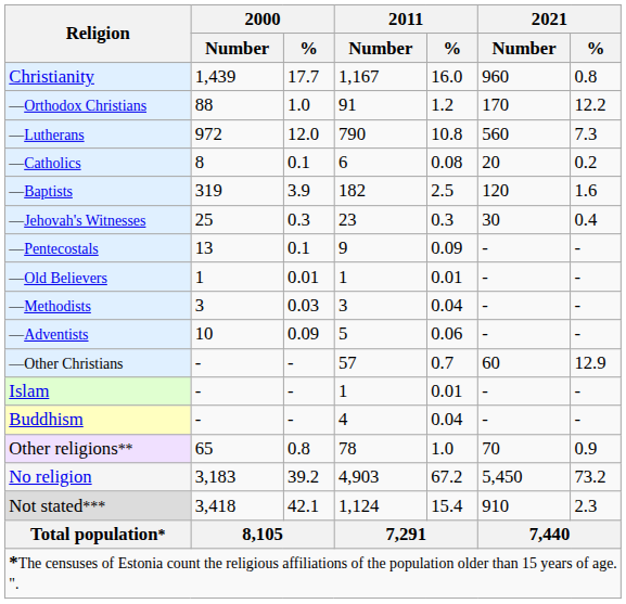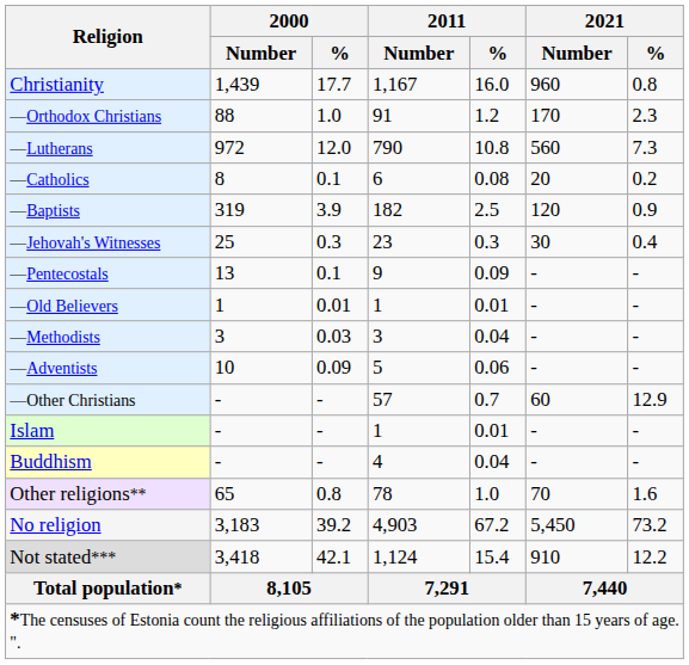 <table class="wikitable">
 <tr>
 <th rowspan="2">Religion</th>
 <th style="text-align:center;" colspan="2">2000</th>
 <th style="text-align:center;" colspan="2">2011</th>
 <th style="text-align:center;" colspan="2">2021</th>
 </tr>
 <tr>
 <th>Number</th>
 <th>%</th>
 <th>Number</th>
 <th>%</th>
 <th>Number</th>
 <th>%</th>
 </tr>
 <tr>
 <td style="background:#E0F0FF;"><a href='#'>Christianity</a></td>
 <td>1,439</td>
 <td>17.7</td>
 <td>1,167</td>
 <td>16.0</td>
 <td>960</td>
 <td>0.8</td>
 </tr>
 <tr>
 <td style="background:#E0F0FF;"><small>—<a href='#'>Orthodox Christians</a></small></td>
 <td>88</td>
 <td>1.0</td>
 <td>91</td>
 <td>1.2</td>
 <td>170</td>
-<td>12.2</td>
+<td>2.3</td>
 </tr>
 <tr>
 <td style="background:#E0F0FF;"><small>—<a href='#'>Lutherans</a></small></td>
 <td>972</td>
 <td>12.0</td>
 <td>790</td>
 <td>10.8</td>
 <td>560</td>
 <td>7.3</td>
 </tr>
 <tr>
 <td style="background:#E0F0FF;"><small>—<a href='#'>Catholics</a></small></td>
 <td>8</td>
 <td>0.1</td>
 <td>6</td>
 <td>0.08</td>
 <td>20</td>
 <td>0.2</td>
 </tr>
 <tr>
 <td style="background:#E0F0FF;"><small>—<a href='#'>Baptists</a></small></td>
 <td>319</td>
 <td>3.9</td>
 <td>182</td>
 <td>2.5</td>
 <td>120</td>
-<td>1.6</td>
+<td>0.9</td>
 </tr>
 <tr>
 <td style="background:#E0F0FF;"><small>—<a href='#'>Jehovah's Witnesses</a></small></td>
 <td>25</td>
 <td>0.3</td>
 <td>23</td>
 <td>0.3</td>
 <td>30</td>
 <td>0.4</td>
 </tr>
 <tr>
 <td style="background:#E0F0FF;"><small>—<a href='#'>Pentecostals</a></small></td>
 <td>13</td>
 <td>0.1</td>
 <td>9</td>
 <td>0.09</td>
 <td>-</td>
 <td>-</td>
 </tr>
 <tr>
 <td style="background:#E0F0FF;"><small>—<a href='#'>Old Believers</a></small></td>
 <td>1</td>
 <td>0.01</td>
 <td>1</td>
 <td>0.01</td>
 <td>-</td>
 <td>-</td>
 </tr>
 <tr>
 <td style="background:#E0F0FF;"><small>—<a href='#'>Methodists</a></small></td>
 <td>3</td>
 <td>0.03</td>
 <td>3</td>
 <td>0.04</td>
 <td>-</td>
 <td>-</td>
 </tr>
 <tr>
 <td style="background:#E0F0FF;"><small>—<a href='#'>Adventists</a></small></td>
 <td>10</td>
 <td>0.09</td>
 <td>5</td>
 <td>0.06</td>
 <td>-</td>
 <td>-</td>
 </tr>
 <tr>
 <td style="background:#E0F0FF;"><small>—Other Christians</small></td>
 <td>-</td>
 <td>-</td>
 <td>57</td>
 <td>0.7</td>
 <td>60</td>
 <td>12.9</td>
 </tr>
 <tr>
 <td style="background:#E0FFD0;"><a href='#'>Islam</a></td>
 <td>-</td>
 <td>-</td>
 <td>1</td>
 <td>0.01</td>
 <td>-</td>
 <td>-</td>
 </tr>
 <tr>
 <td style="background:#FFFFC0;"><a href='#'>Buddhism</a></td>
 <td>-</td>
 <td>-</td>
 <td>4</td>
 <td>0.04</td>
 <td>-</td>
 <td>-</td>
 </tr>
 <tr>
 <td style="background:#F0E0FF;">Other religions<small>**</small></td>
 <td>65</td>
 <td>0.8</td>
 <td>78</td>
 <td>1.0</td>
 <td>70</td>
-<td>0.9</td>
+<td>1.6</td>
 </tr>
 <tr>
 <td style="background:#F5F5F5;"><a href='#'>No religion</a></td>
 <td>3,183</td>
 <td>39.2</td>
 <td>4,903</td>
 <td>67.2</td>
 <td>5,450</td>
 <td>73.2</td>
 </tr>
 <tr>
 <td style="background:#DCDCDC;">Not stated<small>***</small></td>
 <td>3,418</td>
 <td>42.1</td>
 <td>1,124</td>
 <td>15.4</td>
 <td>910</td>
-<td>2.3</td>
+<td>12.2</td>
 </tr>
 <tr>
 <th>Total population<small>*</small></th>
 <th colspan="2">8,105</th>
 <th colspan="2">7,291</th>
 <th colspan="2">7,440</th>
 </tr>
 <tr>
 <td colspan="7"><strong>*</strong><small>The censuses of Estonia count the religious affiliations of the population older than 15 years of age.</small><br><small>".</small></td>
 </tr>
 </table>
